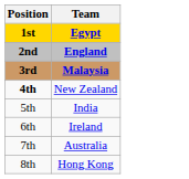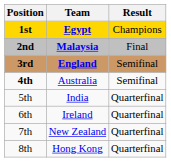 <table class="wikitable" style="text-align: center;">
 <tr>
 <th>Position</th>
 <th>Team</th>
+<th>Result</th>
 </tr>
 <tr style="background:gold;">
 <td><strong>1st</strong></td>
 <td> <strong><a href='#'>Egypt</a></strong></td>
+<td>Champions</td>
 </tr>
 <tr style="background:silver;">
 <td><strong>2nd</strong></td>
-<td> <strong><a href='#'>England</a></strong></td>
+<td> <strong><a href='#'>Malaysia</a></strong></td>
+<td>Final</td>
 </tr>
 <tr style="background:#c96;">
 <td><strong>3rd</strong></td>
-<td> <strong><a href='#'>Malaysia</a></strong></td>
+<td> <strong><a href='#'>England</a></strong></td>
+<td>Semifinal</td>
 </tr>
 <tr>
 <td><strong>4th</strong></td>
-<td> <a href='#'>New Zealand</a></td>
+<td> <a href='#'>Australia</a></td>
+<td>Semifinal</td>
 </tr>
 <tr>
 <td>5th</td>
 <td> <a href='#'>India</a></td>
+<td>Quarterfinal</td>
 </tr>
 <tr>
 <td>6th</td>
 <td> <a href='#'>Ireland</a></td>
+<td>Quarterfinal</td>
 </tr>
 <tr>
 <td>7th</td>
-<td> <a href='#'>Australia</a></td>
+<td> <a href='#'>New Zealand</a></td>
+<td>Quarterfinal</td>
 </tr>
 <tr>
 <td>8th</td>
 <td> <a href='#'>Hong Kong</a></td>
+<td>Quarterfinal</td>
 </tr>
 </table>
